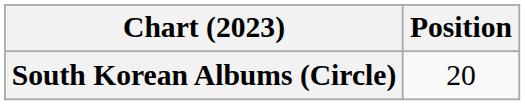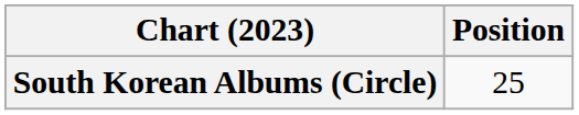 <table class="wikitable plainrowheaders" style="text-align:center">
 <tr>
 <th scope="col">Chart (2023)</th>
 <th scope="col">Position</th>
 </tr>
 <tr>
 <th scope="row">South Korean Albums (Circle)</th>
-<td>20</td>
+<td>25</td>
 </tr>
 </table>
